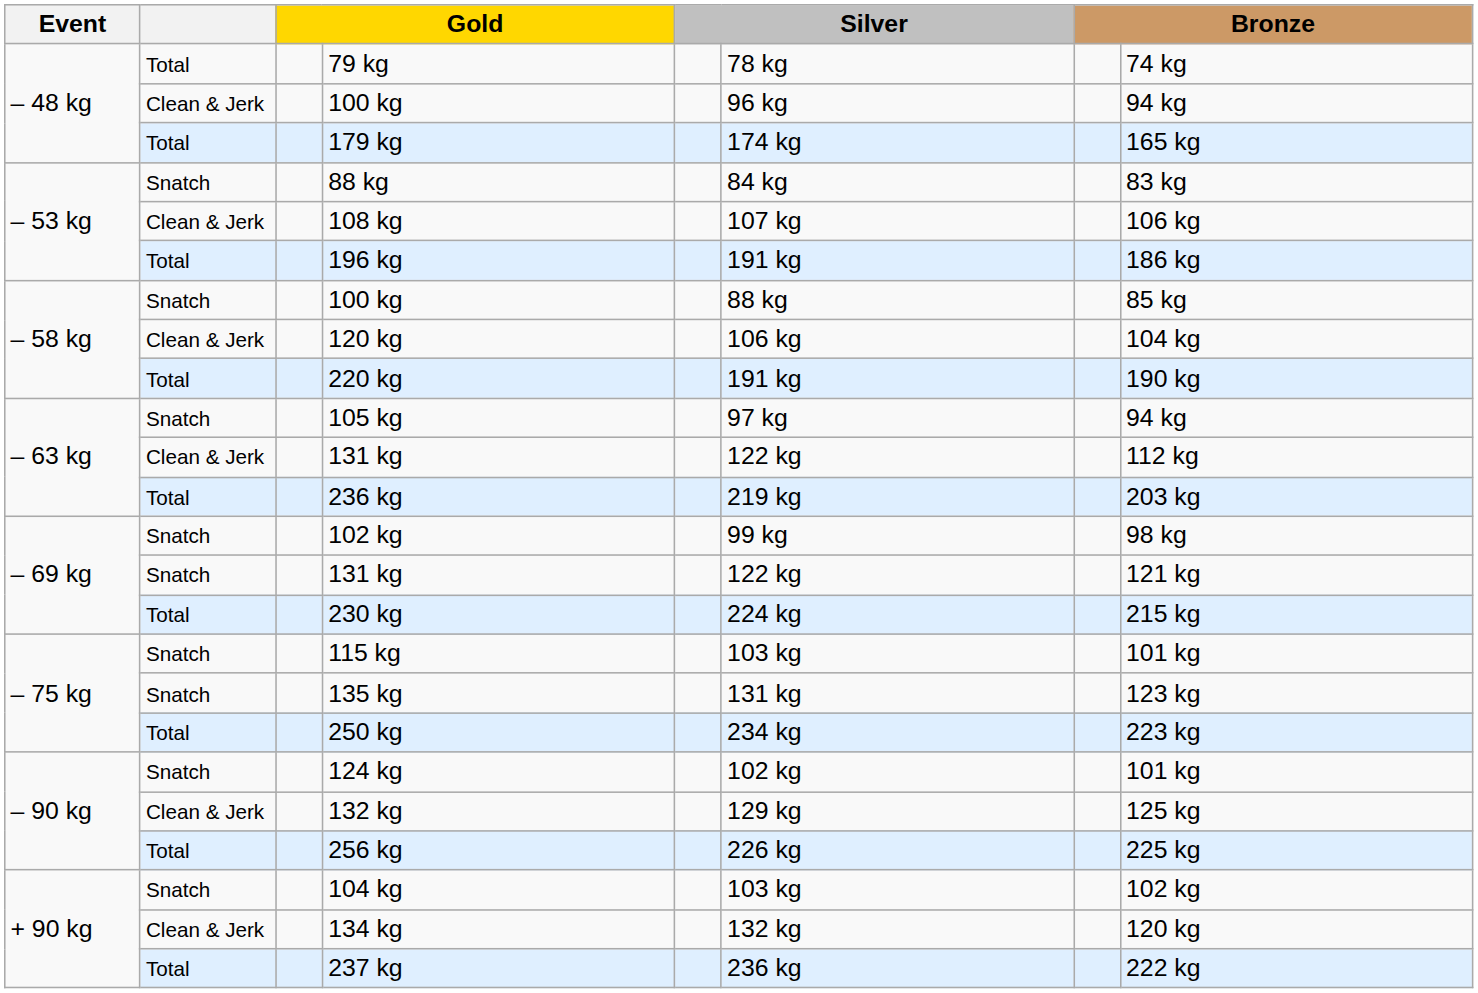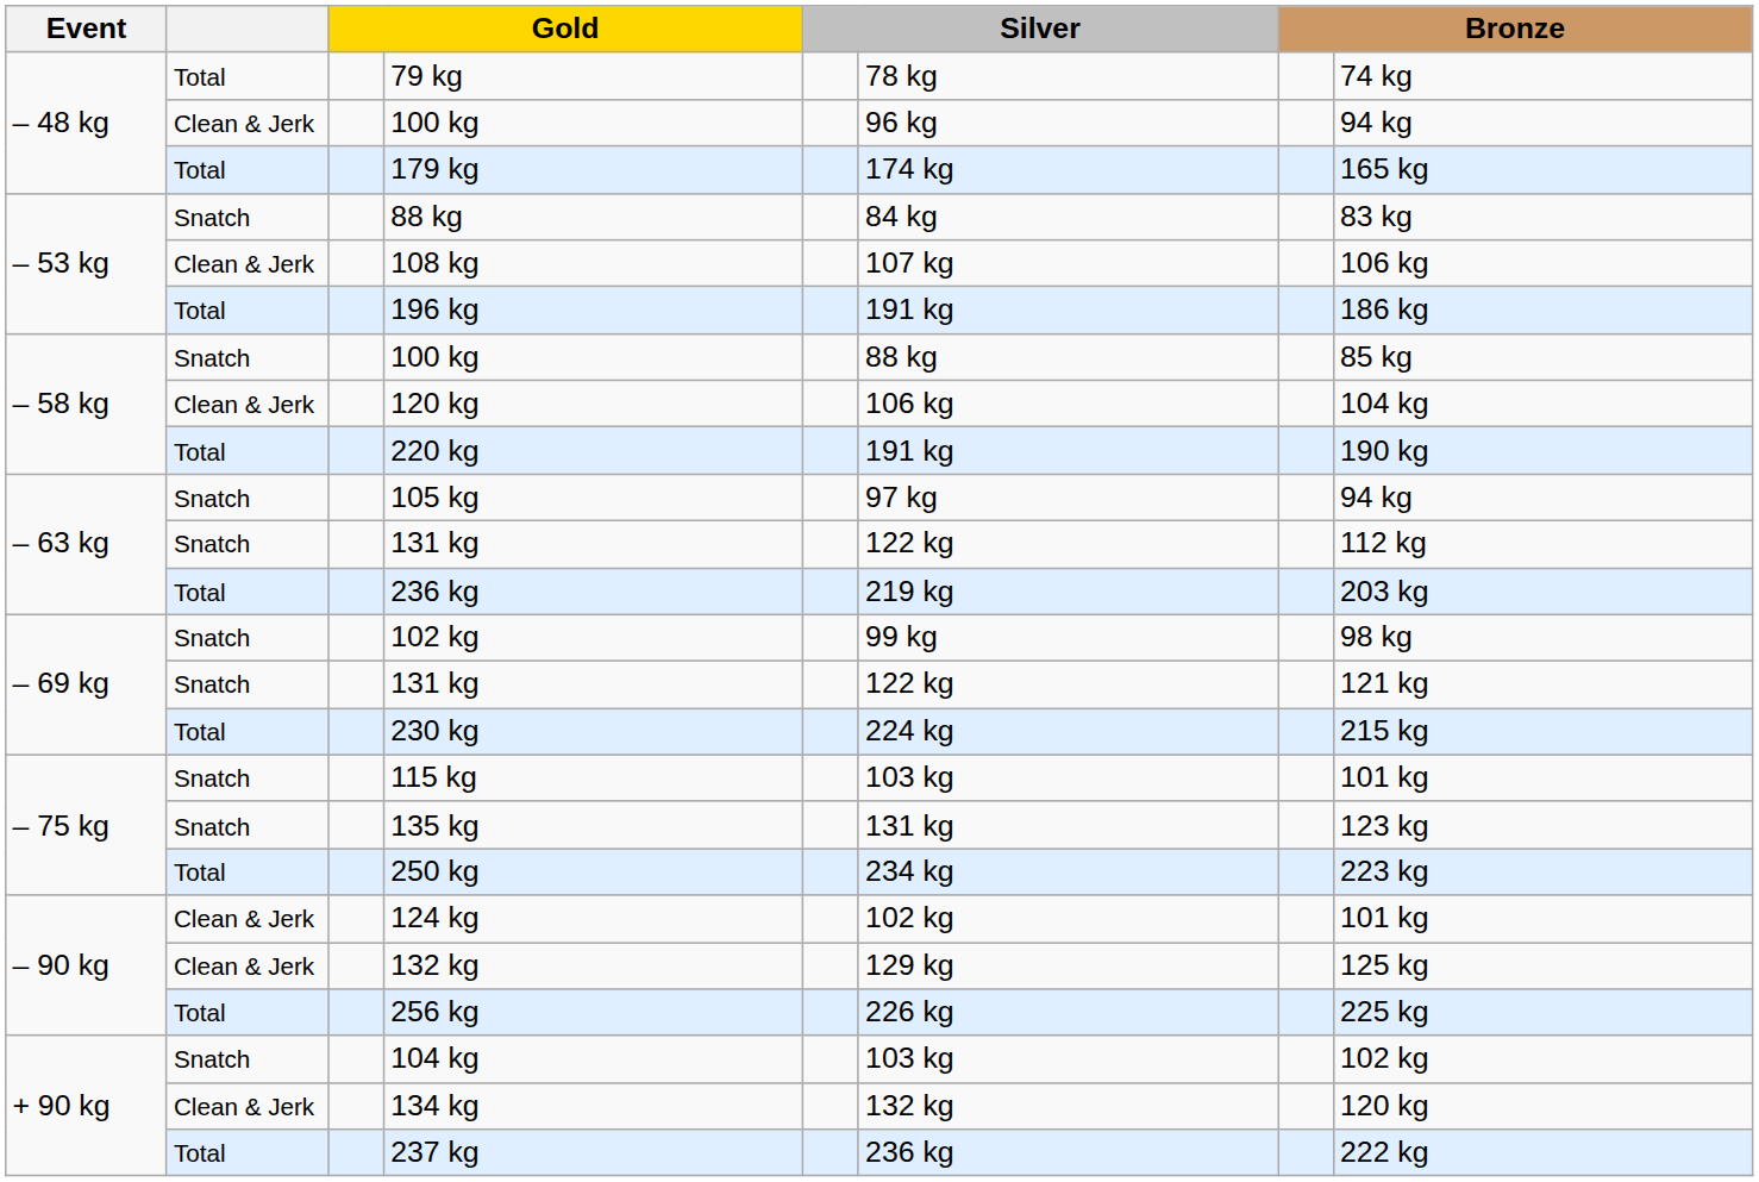 <table class="wikitable">
 <tr>
 <th width=80>Event</th>
 <th width=80></th>
 <td bgcolor=gold align="center" colspan=2 width=250><strong>Gold</strong></td>
 <td bgcolor=silver align="center" colspan=2 width=250><strong>Silver</strong></td>
 <td bgcolor=#cc9966 colspan=2 align="center" width=250><strong>Bronze</strong></td>
 </tr>
 <tr>
 <td rowspan=3>– 48 kg<br></td>
 <td><small>Total</small></td>
 <td></td>
 <td>79 kg</td>
 <td></td>
 <td>78 kg</td>
 <td></td>
 <td>74 kg</td>
 </tr>
 <tr>
 <td><small>Clean & Jerk</small></td>
 <td></td>
 <td>100 kg</td>
 <td></td>
 <td>96 kg</td>
 <td></td>
 <td>94 kg</td>
 </tr>
 <tr bgcolor=#dfefff>
 <td><small>Total</small></td>
 <td></td>
 <td>179 kg</td>
 <td></td>
 <td>174 kg</td>
 <td></td>
 <td>165 kg</td>
 </tr>
 <tr>
 <td rowspan=3>– 53 kg<br></td>
 <td><small>Snatch</small></td>
 <td></td>
 <td>88 kg</td>
 <td></td>
 <td>84 kg</td>
 <td></td>
 <td>83 kg</td>
 </tr>
 <tr>
 <td><small>Clean & Jerk</small></td>
 <td></td>
 <td>108 kg</td>
 <td></td>
 <td>107 kg</td>
 <td></td>
 <td>106 kg</td>
 </tr>
 <tr bgcolor=#dfefff>
 <td><small>Total</small></td>
 <td></td>
 <td>196 kg</td>
 <td></td>
 <td>191 kg</td>
 <td></td>
 <td>186 kg</td>
 </tr>
 <tr>
 <td rowspan=3>– 58 kg<br></td>
 <td><small>Snatch</small></td>
 <td></td>
 <td>100 kg</td>
 <td></td>
 <td>88 kg</td>
 <td></td>
 <td>85 kg</td>
 </tr>
 <tr>
 <td><small>Clean & Jerk</small></td>
 <td></td>
 <td>120 kg</td>
 <td></td>
 <td>106 kg</td>
 <td></td>
 <td>104 kg</td>
 </tr>
 <tr bgcolor=#dfefff>
 <td><small>Total</small></td>
 <td></td>
 <td>220 kg</td>
 <td></td>
 <td>191 kg</td>
 <td></td>
 <td>190 kg</td>
 </tr>
 <tr>
 <td rowspan=3>– 63 kg<br></td>
 <td><small>Snatch</small></td>
 <td></td>
 <td>105 kg</td>
 <td></td>
 <td>97 kg</td>
 <td></td>
 <td>94 kg</td>
 </tr>
 <tr>
-<td><small>Clean & Jerk</small></td>
+<td><small>Snatch</small></td>
 <td></td>
 <td>131 kg</td>
 <td></td>
 <td>122 kg</td>
 <td></td>
 <td>112 kg</td>
 </tr>
 <tr bgcolor=#dfefff>
 <td><small>Total</small></td>
 <td></td>
 <td>236 kg</td>
 <td></td>
 <td>219 kg</td>
 <td></td>
 <td>203 kg</td>
 </tr>
 <tr>
 <td rowspan=3>– 69 kg<br></td>
 <td><small>Snatch</small></td>
 <td></td>
 <td>102 kg</td>
 <td></td>
 <td>99 kg</td>
 <td></td>
 <td>98 kg</td>
 </tr>
 <tr>
 <td><small>Snatch</small></td>
 <td></td>
 <td>131 kg</td>
 <td></td>
 <td>122 kg</td>
 <td></td>
 <td>121 kg</td>
 </tr>
 <tr bgcolor=#dfefff>
 <td><small>Total</small></td>
 <td></td>
 <td>230 kg</td>
 <td></td>
 <td>224 kg</td>
 <td></td>
 <td>215 kg</td>
 </tr>
 <tr>
 <td rowspan=3>– 75 kg<br></td>
 <td><small>Snatch</small></td>
 <td></td>
 <td>115 kg</td>
 <td></td>
 <td>103 kg</td>
 <td></td>
 <td>101 kg</td>
 </tr>
 <tr>
 <td><small>Snatch</small></td>
 <td></td>
 <td>135 kg</td>
 <td></td>
 <td>131 kg</td>
 <td></td>
 <td>123 kg</td>
 </tr>
 <tr bgcolor=#dfefff>
 <td><small>Total</small></td>
 <td></td>
 <td>250 kg</td>
 <td></td>
 <td>234 kg</td>
 <td></td>
 <td>223 kg</td>
 </tr>
 <tr>
 <td rowspan=3>– 90 kg<br></td>
-<td><small>Snatch</small></td>
+<td><small>Clean & Jerk</small></td>
 <td></td>
 <td>124 kg</td>
 <td></td>
 <td>102 kg</td>
 <td></td>
 <td>101 kg</td>
 </tr>
 <tr>
 <td><small>Clean & Jerk</small></td>
 <td></td>
 <td>132 kg</td>
 <td></td>
 <td>129 kg</td>
 <td></td>
 <td>125 kg</td>
 </tr>
 <tr bgcolor=#dfefff>
 <td><small>Total</small></td>
 <td></td>
 <td>256 kg</td>
 <td></td>
 <td>226 kg</td>
 <td></td>
 <td>225 kg</td>
 </tr>
 <tr>
 <td rowspan=3>+ 90 kg<br></td>
 <td><small>Snatch</small></td>
 <td></td>
 <td>104 kg</td>
 <td></td>
 <td>103 kg</td>
 <td></td>
 <td>102 kg</td>
 </tr>
 <tr>
 <td><small>Clean & Jerk</small></td>
 <td></td>
 <td>134 kg</td>
 <td></td>
 <td>132 kg</td>
 <td></td>
 <td>120 kg</td>
 </tr>
 <tr bgcolor=#dfefff>
 <td><small>Total</small></td>
 <td></td>
 <td>237 kg</td>
 <td></td>
 <td>236 kg</td>
 <td></td>
 <td>222 kg</td>
 </tr>
 </table>
